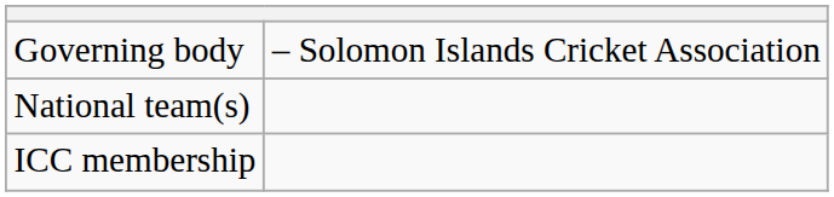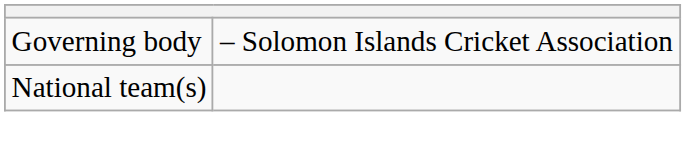 <table class="wikitable floatright">
 <tr>
 <th colspan="2"></th>
 </tr>
 <tr>
 <td>Governing body</td>
 <td> – Solomon Islands Cricket Association</td>
 </tr>
 <tr>
 <td>National team(s)</td>
 <td></td>
 </tr>
-<tr>
-<td>ICC membership</td>
-<td></td>
-</tr>
 </table>
